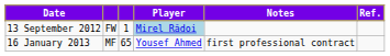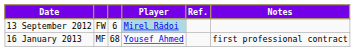 <table class="wikitable plainrowheaders sortable">
 <tr>
 <th style="color:#FFFFFF; background: #7300E6; border:2px solid #AB9767;"><strong>Date</strong></th>
 <th style="color:#FFFFFF; background: #7300E6; border:2px solid #AB9767;"></th>
 <th style="color:#FFFFFF; background: #7300E6; border:2px solid #AB9767;"></th>
 <th style="color:#FFFFFF; background: #7300E6; border:2px solid #AB9767;"><strong> Player</strong></th>
+<th style="color:#FFFFFF; background: #7300E6; border:2px solid #AB9767;"><strong>Ref.</strong></th>
 <th style="color:#FFFFFF; background: #7300E6; border:2px solid #AB9767;"><strong>Notes</strong></th>
-<th style="color:#FFFFFF; background: #7300E6; border:2px solid #AB9767;"><strong>Ref.</strong></th>
 </tr>
 <tr>
 <td>13 September 2012</td>
 <td style="text-align:center;">FW</td>
-<td style="text-align:center;">1</td>
+<td style="text-align:center;">6</td>
 <td style="background: lightblue;"> <a href='#'>Mirel Rădoi</a></td>
 <td></td>
 <td></td>
 </tr>
 <tr>
 <td>16 January 2013</td>
 <td style="text-align:center;">MF</td>
-<td style="text-align:center;">65</td>
+<td style="text-align:center;">68</td>
 <td> <a href='#'>Yousef Ahmed</a></td>
+<td></td>
 <td>first professional contract</td>
-<td></td>
 </tr>
 </table>
